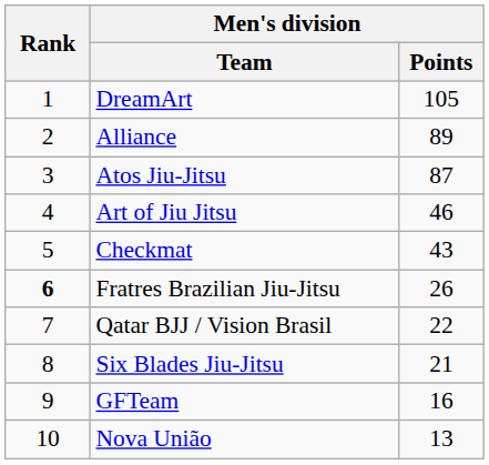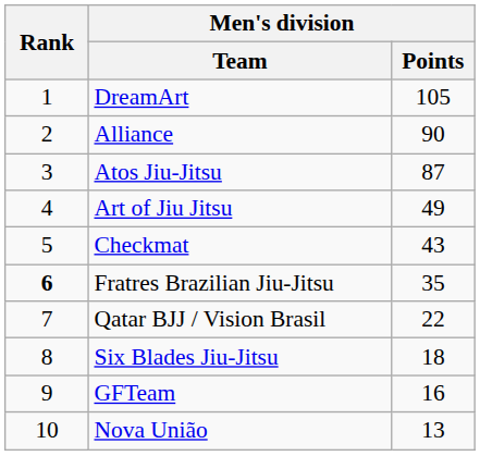 <table class="wikitable" style="text-align:center;">
 <tr>
 <th rowspan="2" width="50">Rank</th>
 <th colspan="2">Men's division</th>
 </tr>
 <tr>
 <th width="200">Team</th>
 <th width="50">Points</th>
 </tr>
 <tr>
 <td>1</td>
 <td style=text-align:left><a href='#'>DreamArt</a></td>
 <td>105</td>
 </tr>
 <tr>
 <td>2</td>
 <td style=text-align:left><a href='#'>Alliance</a></td>
-<td>89</td>
+<td>90</td>
 </tr>
 <tr>
 <td>3</td>
 <td style=text-align:left><a href='#'>Atos Jiu-Jitsu</a></td>
 <td>87</td>
 </tr>
 <tr>
 <td>4</td>
 <td style=text-align:left><a href='#'>Art of Jiu Jitsu</a></td>
-<td>46</td>
+<td>49</td>
 </tr>
 <tr>
 <td>5</td>
 <td style=text-align:left><a href='#'>Checkmat</a></td>
 <td>43</td>
 </tr>
 <tr>
 <td><strong>6</strong></td>
 <td style=text-align:left>Fratres Brazilian Jiu-Jitsu</td>
-<td>26</td>
+<td>35</td>
 </tr>
 <tr>
 <td>7</td>
 <td style=text-align:left>Qatar BJJ / Vision Brasil</td>
 <td>22</td>
 </tr>
 <tr>
 <td>8</td>
 <td style=text-align:left><a href='#'>Six Blades Jiu-Jitsu</a></td>
-<td>21</td>
+<td>18</td>
 </tr>
 <tr>
 <td>9</td>
 <td style=text-align:left><a href='#'>GFTeam</a></td>
 <td>16</td>
 </tr>
 <tr>
 <td>10</td>
 <td style=text-align:left><a href='#'>Nova União</a></td>
 <td>13</td>
 </tr>
 </table>
